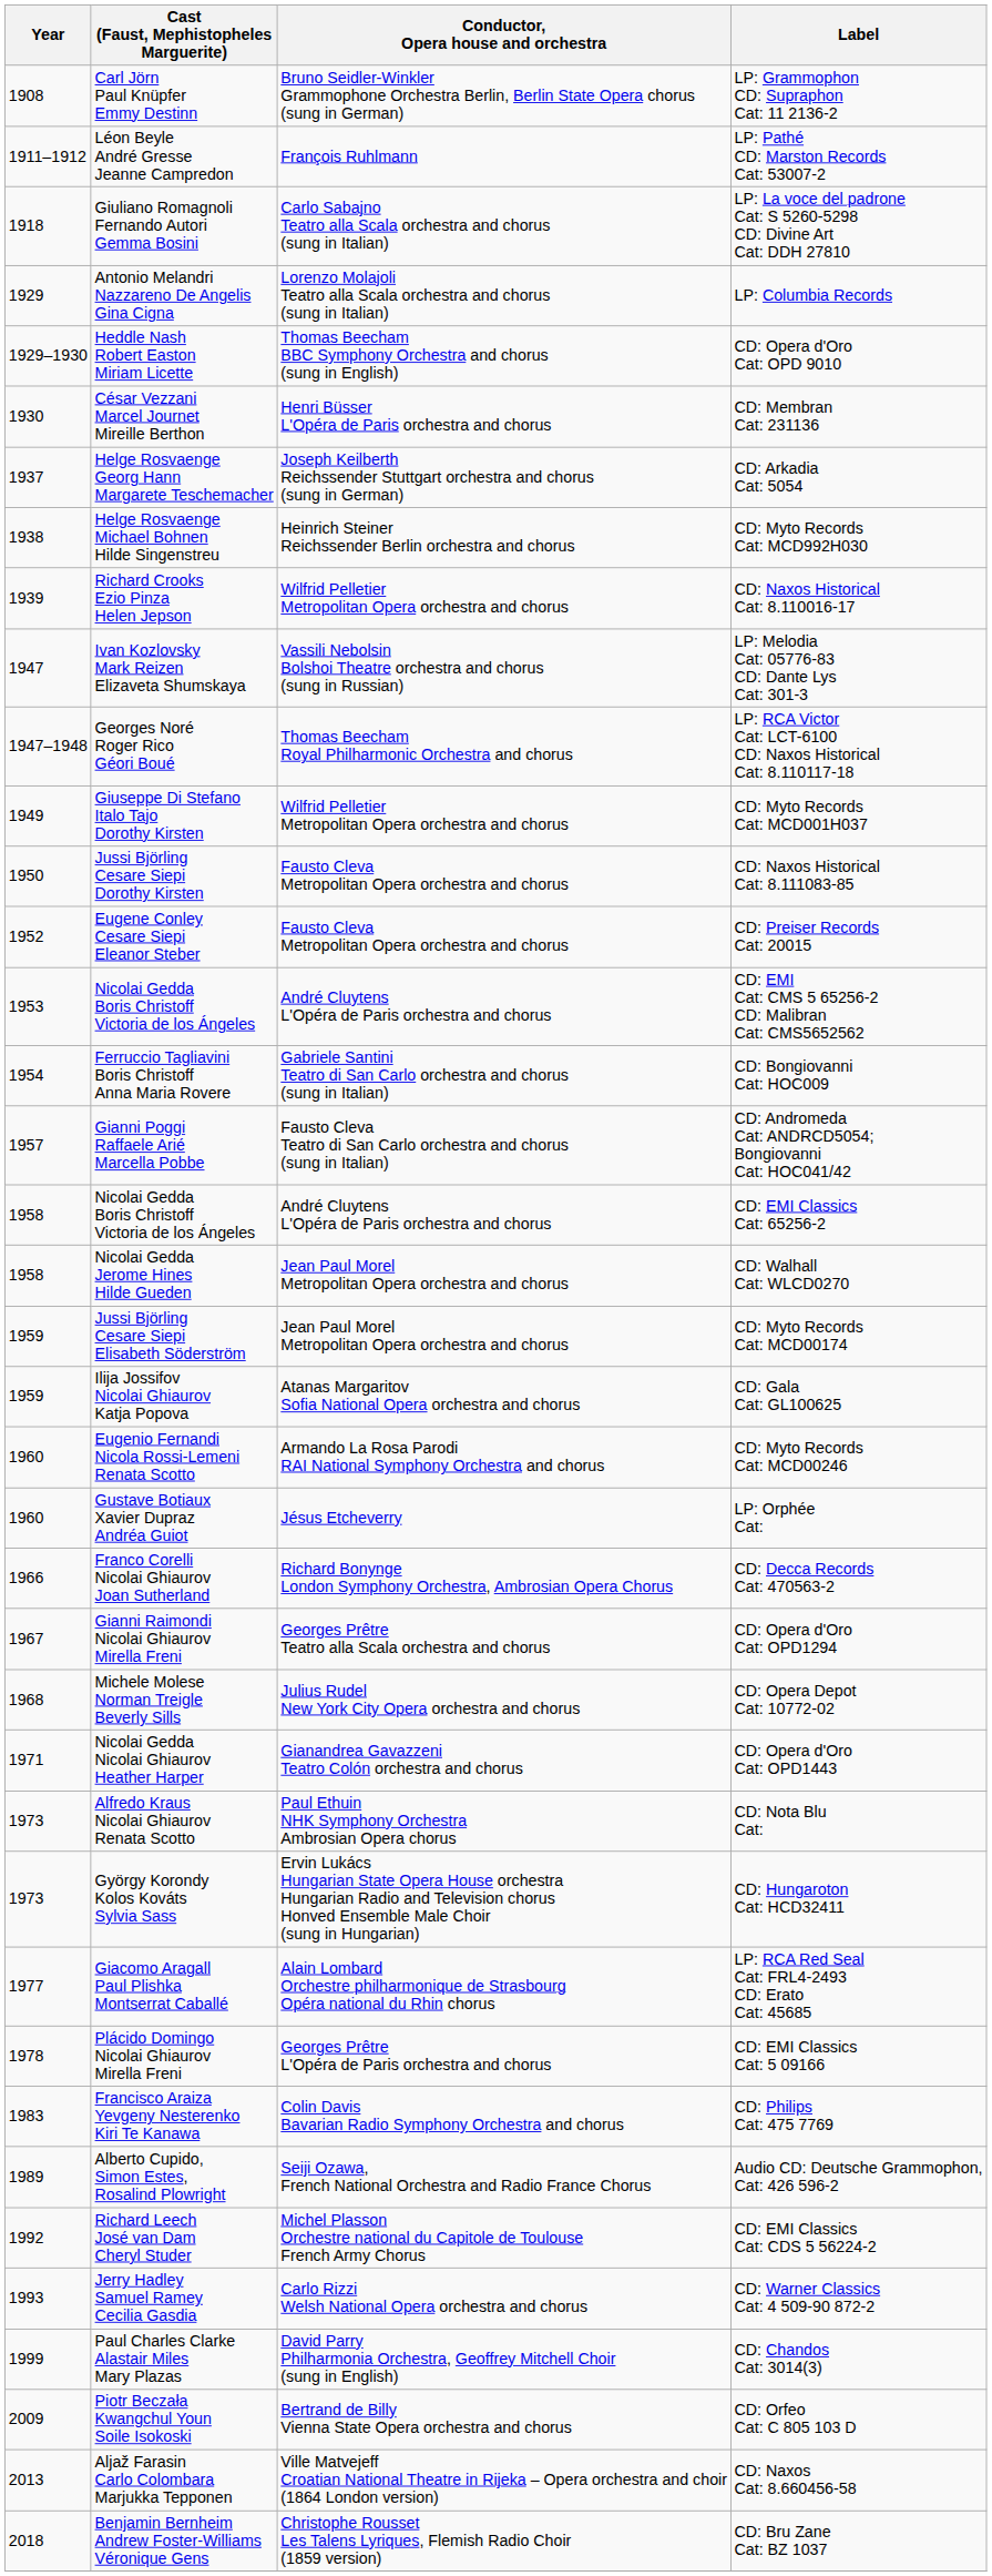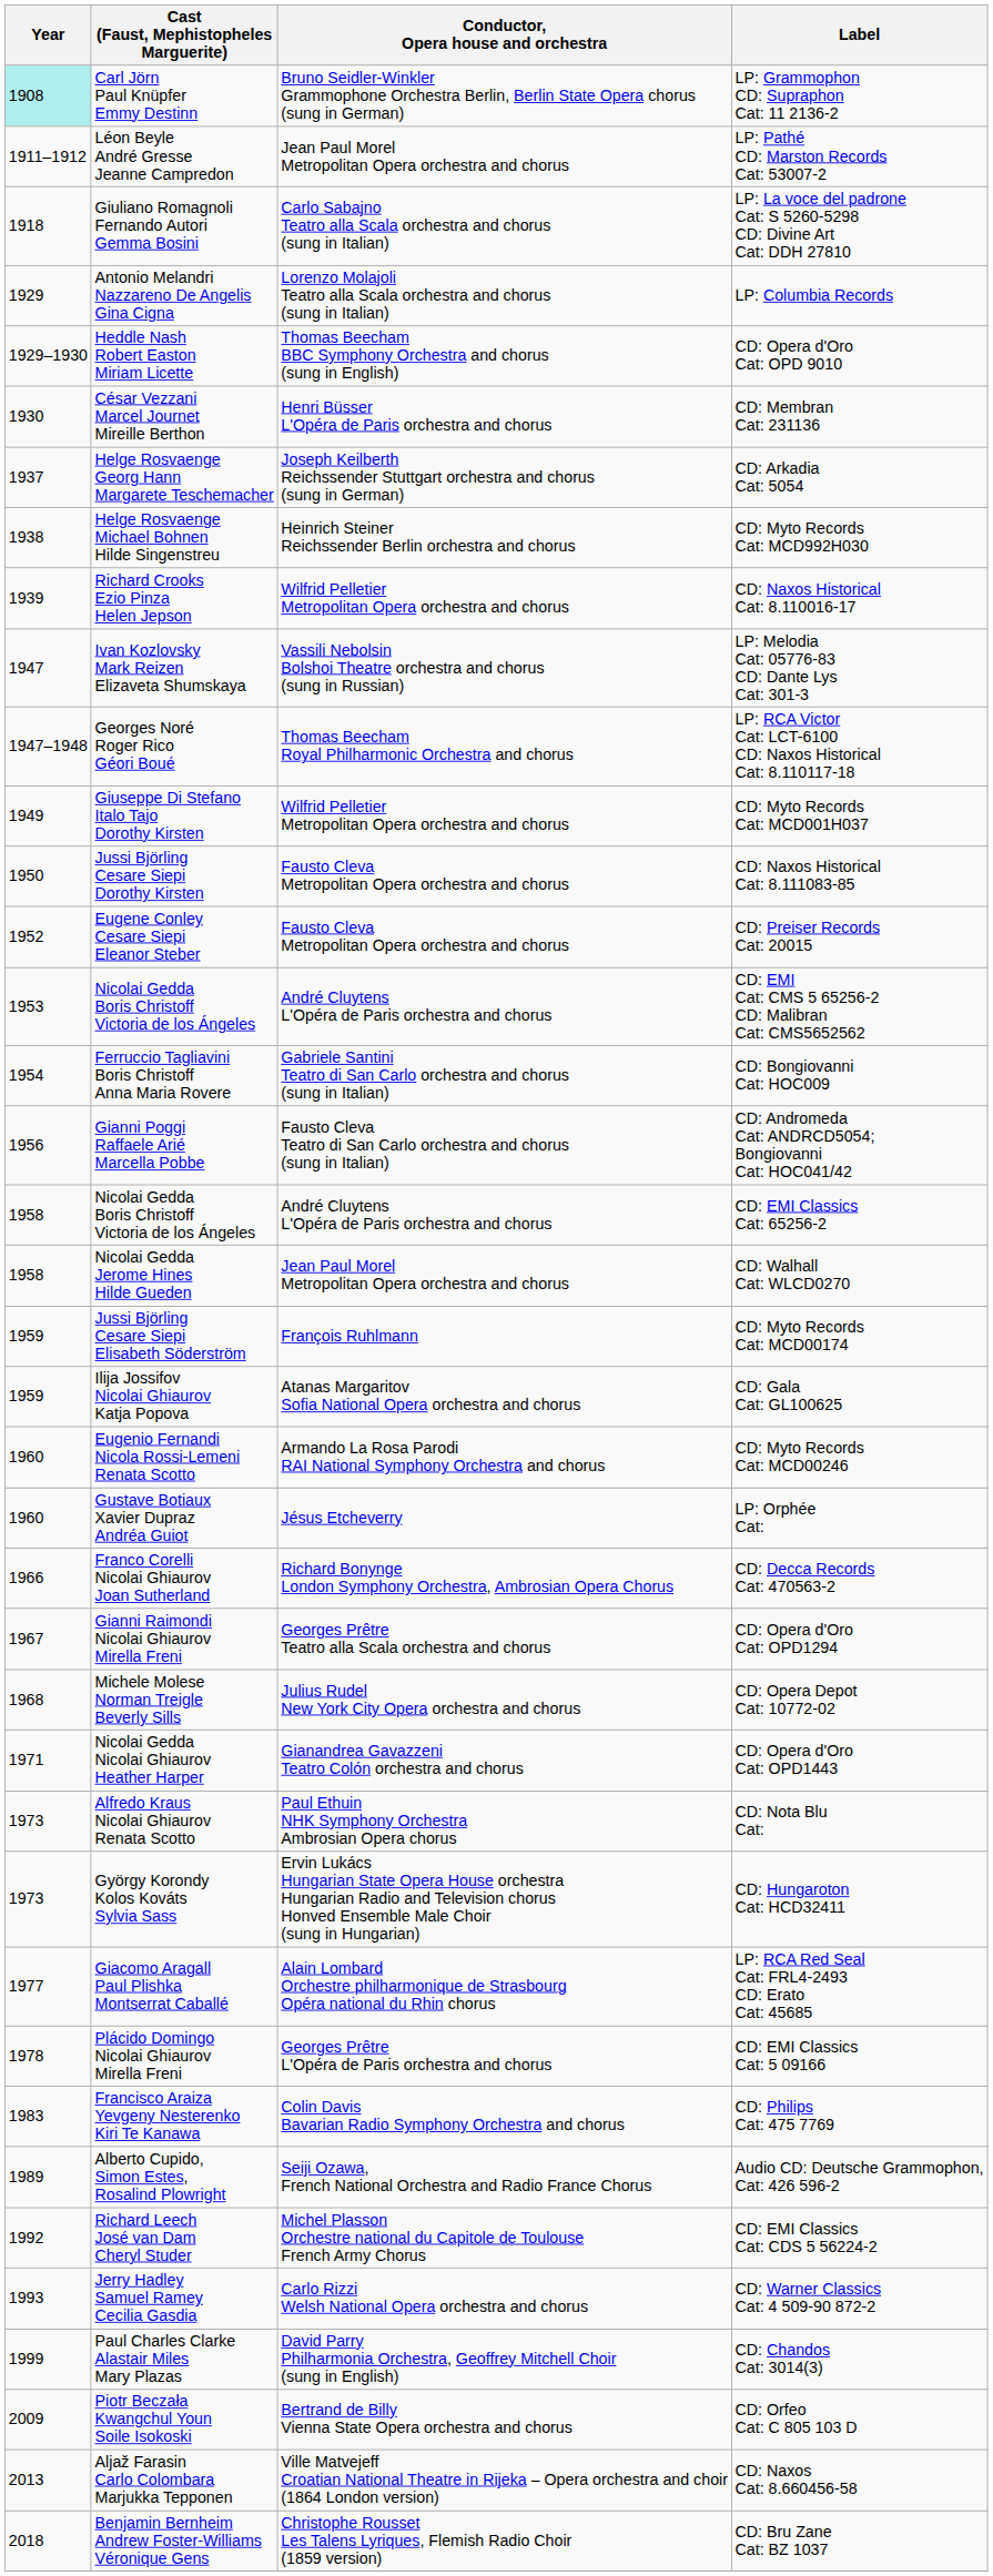 <table class="wikitable"">
 <tr>
 <th>Year</th>
 <th>Cast<br>(Faust, Mephistopheles<br>Marguerite)</th>
 <th>Conductor,<br>Opera house and orchestra</th>
 <th>Label</th>
 </tr>
 <tr>
-<td>1908</td>
+<td style="background: paleturquoise;">1908</td>
 <td><a href='#'>Carl Jörn</a><br>Paul Knüpfer<br><a href='#'>Emmy Destinn</a></td>
 <td><a href='#'>Bruno Seidler-Winkler</a><br>Grammophone Orchestra Berlin, <a href='#'>Berlin State Opera</a> chorus<br>(sung in German)</td>
 <td>LP: <a href='#'>Grammophon</a><br>CD: <a href='#'>Supraphon</a><br>Cat: 11 2136-2</td>
 </tr>
 <tr>
 <td>1911–1912</td>
 <td>Léon Beyle<br>André Gresse<br>Jeanne Campredon</td>
-<td><a href='#'>François Ruhlmann</a></td>
+<td>Jean Paul Morel<br>Metropolitan Opera orchestra and chorus</td>
 <td>LP: <a href='#'>Pathé</a><br>CD: <a href='#'>Marston Records</a><br>Cat: 53007-2</td>
 </tr>
 <tr>
 <td>1918</td>
 <td>Giuliano Romagnoli<br>Fernando Autori<br><a href='#'>Gemma Bosini</a></td>
 <td><a href='#'>Carlo Sabajno</a><br><a href='#'>Teatro alla Scala</a> orchestra and chorus<br>(sung in Italian)</td>
 <td>LP: <a href='#'>La voce del padrone</a><br>Cat: S 5260-5298<br>CD: Divine Art<br>Cat: DDH 27810</td>
 </tr>
 <tr>
 <td>1929</td>
 <td>Antonio Melandri<br><a href='#'>Nazzareno De Angelis</a><br><a href='#'>Gina Cigna</a></td>
 <td><a href='#'>Lorenzo Molajoli</a><br>Teatro alla Scala orchestra and chorus<br>(sung in Italian)</td>
 <td>LP: <a href='#'>Columbia Records</a></td>
 </tr>
 <tr>
 <td>1929–1930</td>
 <td><a href='#'>Heddle Nash</a><br><a href='#'>Robert Easton</a><br><a href='#'>Miriam Licette</a></td>
 <td><a href='#'>Thomas Beecham</a><br><a href='#'>BBC Symphony Orchestra</a> and chorus<br>(sung in English)</td>
 <td>CD: Opera d'Oro<br>Cat: OPD 9010</td>
 </tr>
 <tr>
 <td>1930</td>
 <td><a href='#'>César Vezzani</a><br><a href='#'>Marcel Journet</a><br>Mireille Berthon</td>
 <td><a href='#'>Henri Büsser</a><br><a href='#'>L'Opéra de Paris</a> orchestra and chorus</td>
 <td>CD: Membran<br>Cat: 231136</td>
 </tr>
 <tr>
 <td>1937</td>
 <td><a href='#'>Helge Rosvaenge</a><br><a href='#'>Georg Hann</a><br><a href='#'>Margarete Teschemacher</a></td>
 <td><a href='#'>Joseph Keilberth</a><br>Reichssender Stuttgart orchestra and chorus<br>(sung in German)</td>
 <td>CD: Arkadia<br>Cat: 5054</td>
 </tr>
 <tr>
 <td>1938</td>
 <td><a href='#'>Helge Rosvaenge</a><br><a href='#'>Michael Bohnen</a><br>Hilde Singenstreu</td>
 <td>Heinrich Steiner<br>Reichssender Berlin orchestra and chorus</td>
 <td>CD: Myto Records<br>Cat: MCD992H030</td>
 </tr>
 <tr>
 <td>1939</td>
 <td><a href='#'>Richard Crooks</a><br><a href='#'>Ezio Pinza</a><br><a href='#'>Helen Jepson</a></td>
 <td><a href='#'>Wilfrid Pelletier</a><br><a href='#'>Metropolitan Opera</a> orchestra and chorus</td>
 <td>CD: <a href='#'>Naxos Historical</a><br>Cat: 8.110016-17</td>
 </tr>
 <tr>
 <td>1947</td>
 <td><a href='#'>Ivan Kozlovsky</a><br><a href='#'>Mark Reizen</a><br>Elizaveta Shumskaya</td>
 <td><a href='#'>Vassili Nebolsin</a><br><a href='#'>Bolshoi Theatre</a> orchestra and chorus<br>(sung in Russian)</td>
 <td>LP: Melodia<br>Cat: 05776-83<br>CD: Dante Lys<br>Cat: 301-3</td>
 </tr>
 <tr>
 <td>1947–1948</td>
 <td>Georges Noré<br>Roger Rico<br><a href='#'>Géori Boué</a></td>
 <td><a href='#'>Thomas Beecham</a><br><a href='#'>Royal Philharmonic Orchestra</a> and chorus</td>
 <td>LP: <a href='#'>RCA Victor</a><br>Cat: LCT-6100<br> CD: Naxos Historical<br>Cat: 8.110117-18</td>
 </tr>
 <tr>
 <td>1949</td>
 <td><a href='#'>Giuseppe Di Stefano</a><br><a href='#'>Italo Tajo</a><br><a href='#'>Dorothy Kirsten</a></td>
 <td><a href='#'>Wilfrid Pelletier</a><br>Metropolitan Opera orchestra and chorus</td>
 <td>CD: Myto Records<br>Cat: MCD001H037</td>
 </tr>
 <tr>
 <td>1950</td>
 <td><a href='#'>Jussi Björling</a><br><a href='#'>Cesare Siepi</a><br><a href='#'>Dorothy Kirsten</a></td>
 <td><a href='#'>Fausto Cleva</a><br>Metropolitan Opera orchestra and chorus</td>
 <td>CD: Naxos Historical<br>Cat: 8.111083-85</td>
 </tr>
 <tr>
 <td>1952</td>
 <td><a href='#'>Eugene Conley</a><br><a href='#'>Cesare Siepi</a><br><a href='#'>Eleanor Steber</a></td>
 <td><a href='#'>Fausto Cleva</a><br>Metropolitan Opera orchestra and chorus</td>
 <td>CD: <a href='#'>Preiser Records</a><br>Cat: 20015</td>
 </tr>
 <tr>
 <td>1953</td>
 <td><a href='#'>Nicolai Gedda</a><br><a href='#'>Boris Christoff</a><br><a href='#'>Victoria de los Ángeles</a></td>
 <td><a href='#'>André Cluytens</a><br>L'Opéra de Paris orchestra and chorus</td>
 <td>CD: <a href='#'>EMI</a><br>Cat: CMS 5 65256-2<br>CD: Malibran<br>Cat: CMS5652562</td>
 </tr>
 <tr>
 <td>1954</td>
 <td><a href='#'>Ferruccio Tagliavini</a><br>Boris Christoff<br>Anna Maria Rovere</td>
 <td><a href='#'>Gabriele Santini</a><br><a href='#'>Teatro di San Carlo</a> orchestra and chorus<br>(sung in Italian)</td>
 <td>CD: Bongiovanni<br>Cat: HOC009</td>
 </tr>
 <tr>
-<td>1957</td>
+<td>1956</td>
 <td><a href='#'>Gianni Poggi</a><br><a href='#'>Raffaele Arié</a><br><a href='#'>Marcella Pobbe</a></td>
 <td>Fausto Cleva<br>Teatro di San Carlo orchestra and chorus<br>(sung in Italian)</td>
 <td>CD: Andromeda<br>Cat: ANDRCD5054;<br>Bongiovanni<br>Cat: HOC041/42</td>
 </tr>
 <tr>
 <td>1958</td>
 <td>Nicolai Gedda<br>Boris Christoff<br>Victoria de los Ángeles</td>
 <td>André Cluytens<br>L'Opéra de Paris orchestra and chorus</td>
 <td>CD: <a href='#'>EMI Classics</a><br>Cat: 65256-2</td>
 </tr>
 <tr>
 <td>1958</td>
 <td>Nicolai Gedda<br><a href='#'>Jerome Hines</a><br><a href='#'>Hilde Gueden</a></td>
 <td><a href='#'>Jean Paul Morel</a><br>Metropolitan Opera orchestra and chorus</td>
 <td>CD: Walhall<br>Cat: WLCD0270</td>
 </tr>
 <tr>
 <td>1959</td>
 <td><a href='#'>Jussi Björling</a><br><a href='#'>Cesare Siepi</a><br><a href='#'>Elisabeth Söderström</a></td>
-<td>Jean Paul Morel<br>Metropolitan Opera orchestra and chorus</td>
+<td><a href='#'>François Ruhlmann</a></td>
 <td>CD: Myto Records<br>Cat: MCD00174</td>
 </tr>
 <tr>
 <td>1959</td>
 <td>Ilija Jossifov<br><a href='#'>Nicolai Ghiaurov</a><br>Katja Popova</td>
 <td>Atanas Margaritov<br><a href='#'>Sofia National Opera</a> orchestra and chorus</td>
 <td>CD: Gala<br>Cat: GL100625</td>
 </tr>
 <tr>
 <td>1960</td>
 <td><a href='#'>Eugenio Fernandi</a><br><a href='#'>Nicola Rossi-Lemeni</a><br><a href='#'>Renata Scotto</a></td>
 <td>Armando La Rosa Parodi<br><a href='#'>RAI National Symphony Orchestra</a> and chorus</td>
 <td>CD: Myto Records<br>Cat: MCD00246</td>
 </tr>
 <tr>
 <td>1960</td>
 <td><a href='#'>Gustave Botiaux</a><br>Xavier Dupraz<br><a href='#'>Andréa Guiot</a></td>
 <td><a href='#'>Jésus Etcheverry</a></td>
 <td>LP: Orphée<br>Cat:</td>
 </tr>
 <tr>
 <td>1966</td>
 <td><a href='#'>Franco Corelli</a><br>Nicolai Ghiaurov<br><a href='#'>Joan Sutherland</a></td>
 <td><a href='#'>Richard Bonynge</a><br><a href='#'>London Symphony Orchestra</a>, <a href='#'>Ambrosian Opera Chorus</a></td>
 <td>CD: <a href='#'>Decca Records</a><br>Cat: 470563-2</td>
 </tr>
 <tr>
 <td>1967</td>
 <td><a href='#'>Gianni Raimondi</a><br>Nicolai Ghiaurov<br><a href='#'>Mirella Freni</a></td>
 <td><a href='#'>Georges Prêtre</a><br>Teatro alla Scala orchestra and chorus</td>
 <td>CD: Opera d'Oro<br>Cat: OPD1294</td>
 </tr>
 <tr>
 <td>1968</td>
 <td>Michele Molese<br><a href='#'>Norman Treigle</a><br><a href='#'>Beverly Sills</a></td>
 <td><a href='#'>Julius Rudel</a><br><a href='#'>New York City Opera</a> orchestra and chorus</td>
 <td>CD: Opera Depot<br>Cat: 10772-02</td>
 </tr>
 <tr>
 <td>1971</td>
 <td>Nicolai Gedda<br>Nicolai Ghiaurov<br><a href='#'>Heather Harper</a></td>
 <td><a href='#'>Gianandrea Gavazzeni</a><br><a href='#'>Teatro Colón</a> orchestra and chorus</td>
 <td>CD: Opera d'Oro<br>Cat: OPD1443</td>
 </tr>
 <tr>
 <td>1973</td>
 <td><a href='#'>Alfredo Kraus</a><br>Nicolai Ghiaurov<br>Renata Scotto</td>
 <td><a href='#'>Paul Ethuin</a><br><a href='#'>NHK Symphony Orchestra</a><br>Ambrosian Opera chorus</td>
 <td>CD: Nota Blu<br>Cat:</td>
 </tr>
 <tr>
 <td>1973</td>
 <td>György Korondy<br>Kolos Kováts<br><a href='#'>Sylvia Sass</a></td>
 <td>Ervin Lukács<br><a href='#'>Hungarian State Opera House</a> orchestra<br>Hungarian Radio and Television chorus<br>Honved Ensemble Male Choir<br>(sung in Hungarian)</td>
 <td>CD: <a href='#'>Hungaroton</a><br>Cat: HCD32411</td>
 </tr>
 <tr>
 <td>1977</td>
 <td><a href='#'>Giacomo Aragall</a><br><a href='#'>Paul Plishka</a><br><a href='#'>Montserrat Caballé</a></td>
 <td><a href='#'>Alain Lombard</a><br><a href='#'>Orchestre philharmonique de Strasbourg</a><br><a href='#'>Opéra national du Rhin</a> chorus</td>
 <td>LP: <a href='#'>RCA Red Seal</a><br>Cat: FRL4-2493<br>CD: Erato<br>Cat: 45685</td>
 </tr>
 <tr>
 <td>1978</td>
 <td><a href='#'>Plácido Domingo</a><br>Nicolai Ghiaurov<br>Mirella Freni</td>
 <td><a href='#'>Georges Prêtre</a><br>L'Opéra de Paris orchestra and chorus</td>
 <td>CD: EMI Classics<br>Cat: 5 09166</td>
 </tr>
 <tr>
 <td>1983</td>
 <td><a href='#'>Francisco Araiza</a><br><a href='#'>Yevgeny Nesterenko</a><br><a href='#'>Kiri Te Kanawa</a></td>
 <td><a href='#'>Colin Davis</a><br><a href='#'>Bavarian Radio Symphony Orchestra</a>  and chorus</td>
 <td>CD: <a href='#'>Philips</a><br>Cat: 475 7769</td>
 </tr>
 <tr>
 <td>1989</td>
 <td>Alberto Cupido,<br><a href='#'>Simon Estes</a>,<br><a href='#'>Rosalind Plowright</a></td>
 <td><a href='#'>Seiji Ozawa</a>,<br>French National Orchestra and Radio France Chorus</td>
 <td>Audio CD: Deutsche Grammophon,<br>Cat: 426 596-2</td>
 </tr>
 <tr>
 <td>1992</td>
 <td><a href='#'>Richard Leech</a><br><a href='#'>José van Dam</a><br><a href='#'>Cheryl Studer</a></td>
 <td><a href='#'>Michel Plasson</a><br><a href='#'>Orchestre national du Capitole de Toulouse</a><br>French Army Chorus</td>
 <td>CD: EMI Classics<br>Cat: CDS 5 56224-2</td>
 </tr>
 <tr>
 <td>1993</td>
 <td><a href='#'>Jerry Hadley</a><br><a href='#'>Samuel Ramey</a><br><a href='#'>Cecilia Gasdia</a></td>
 <td><a href='#'>Carlo Rizzi</a><br><a href='#'>Welsh National Opera</a> orchestra and chorus</td>
 <td>CD: <a href='#'>Warner Classics</a><br>Cat: 4 509-90 872-2</td>
 </tr>
 <tr>
 <td>1999</td>
 <td>Paul Charles Clarke<br><a href='#'>Alastair Miles</a><br>Mary Plazas</td>
 <td><a href='#'>David Parry</a><br><a href='#'>Philharmonia Orchestra</a>, <a href='#'>Geoffrey Mitchell Choir</a><br>(sung in English)</td>
 <td>CD: <a href='#'>Chandos</a><br>Cat: 3014(3)</td>
 </tr>
 <tr>
 <td>2009</td>
 <td><a href='#'>Piotr Beczała</a><br><a href='#'>Kwangchul Youn</a><br><a href='#'>Soile Isokoski</a></td>
 <td><a href='#'>Bertrand de Billy</a><br>Vienna State Opera orchestra and chorus</td>
 <td>CD: Orfeo<br>Cat: C 805 103 D</td>
 </tr>
 <tr>
 <td>2013</td>
 <td>Aljaž Farasin<br><a href='#'>Carlo Colombara</a><br>Marjukka Tepponen</td>
 <td>Ville Matvejeff<br><a href='#'>Croatian National Theatre in Rijeka</a> – Opera orchestra and choir <br>(1864 London version)</td>
 <td>CD: Naxos<br>Cat: 8.660456-58</td>
 </tr>
 <tr>
 <td>2018</td>
 <td><a href='#'>Benjamin Bernheim</a><br><a href='#'>Andrew Foster-Williams</a><br><a href='#'>Véronique Gens</a></td>
 <td><a href='#'>Christophe Rousset</a><br><a href='#'>Les Talens Lyriques</a>, Flemish Radio Choir<br>(1859 version)</td>
 <td>CD: Bru Zane<br>Cat: BZ 1037</td>
 </tr>
 <tr>
 </tr>
 </table>
